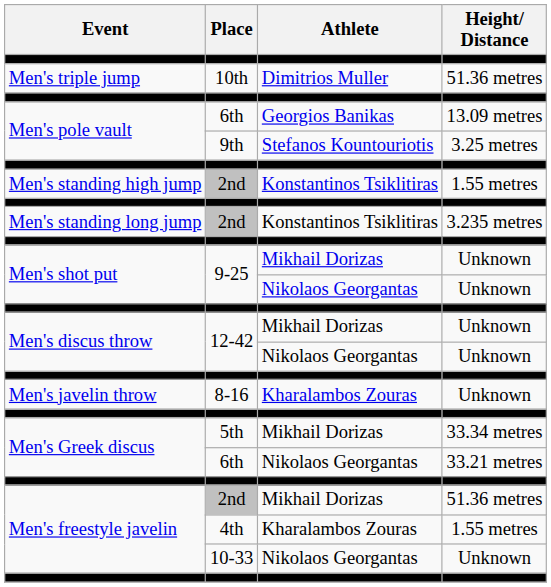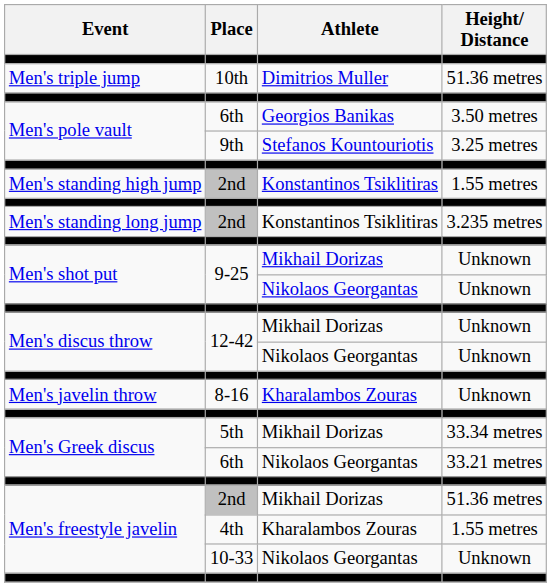 <table class=wikitable>
 <tr>
 <th>Event</th>
 <th>Place</th>
 <th>Athlete</th>
 <th>Height/<br>Distance</th>
 </tr>
 <tr bgcolor=black>
 <td></td>
 <td></td>
 <td></td>
 <td></td>
 </tr>
 <tr align=center>
 <td align=left><a href='#'>Men's triple jump</a></td>
 <td>10th</td>
 <td align=left><a href='#'>Dimitrios Muller</a></td>
 <td>51.36 metres</td>
 </tr>
 <tr bgcolor=black>
 <td></td>
 <td></td>
 <td></td>
 <td></td>
 </tr>
 <tr align=center>
 <td rowspan=2 align=left><a href='#'>Men's pole vault</a></td>
 <td>6th</td>
 <td align=left><a href='#'>Georgios Banikas</a></td>
-<td>13.09 metres</td>
+<td>3.50 metres</td>
 </tr>
 <tr align=center>
 <td>9th</td>
 <td align=left><a href='#'>Stefanos Kountouriotis</a></td>
 <td>3.25 metres</td>
 </tr>
 <tr bgcolor=black>
 <td></td>
 <td></td>
 <td></td>
 <td></td>
 </tr>
 <tr align=center>
 <td align=left><a href='#'>Men's standing high jump</a></td>
 <td bgcolor=silver>2nd</td>
 <td align=left><a href='#'>Konstantinos Tsiklitiras</a></td>
 <td>1.55 metres</td>
 </tr>
 <tr bgcolor=black>
 <td></td>
 <td></td>
 <td></td>
 <td></td>
 </tr>
 <tr align=center>
 <td align=left><a href='#'>Men's standing long jump</a></td>
 <td bgcolor=silver>2nd</td>
 <td align=left>Konstantinos Tsiklitiras</td>
 <td>3.235 metres</td>
 </tr>
 <tr bgcolor=black>
 <td></td>
 <td></td>
 <td></td>
 <td></td>
 </tr>
 <tr align=center>
 <td rowspan=2 align=left><a href='#'>Men's shot put</a></td>
 <td rowspan=2>9-25</td>
 <td align=left><a href='#'>Mikhail Dorizas</a></td>
 <td>Unknown</td>
 </tr>
 <tr align=center>
 <td align=left><a href='#'>Nikolaos Georgantas</a></td>
 <td>Unknown</td>
 </tr>
 <tr bgcolor=black>
 <td></td>
 <td></td>
 <td></td>
 <td></td>
 </tr>
 <tr align=center>
 <td rowspan=2 align=left><a href='#'>Men's discus throw</a></td>
 <td rowspan=2>12-42</td>
 <td align=left>Mikhail Dorizas</td>
 <td>Unknown</td>
 </tr>
 <tr align=center>
 <td align=left>Nikolaos Georgantas</td>
 <td>Unknown</td>
 </tr>
 <tr bgcolor=black>
 <td></td>
 <td></td>
 <td></td>
 <td></td>
 </tr>
 <tr align=center>
 <td align=left><a href='#'>Men's javelin throw</a></td>
 <td>8-16</td>
 <td align=left><a href='#'>Kharalambos Zouras</a></td>
 <td>Unknown</td>
 </tr>
 <tr bgcolor=black>
 <td></td>
 <td></td>
 <td></td>
 <td></td>
 </tr>
 <tr align=center>
 <td rowspan=2 align=left><a href='#'>Men's Greek discus</a></td>
 <td>5th</td>
 <td align=left>Mikhail Dorizas</td>
 <td>33.34 metres</td>
 </tr>
 <tr align=center>
 <td>6th</td>
 <td align=left>Nikolaos Georgantas</td>
 <td>33.21 metres</td>
 </tr>
 <tr bgcolor=black>
 <td></td>
 <td></td>
 <td></td>
 <td></td>
 </tr>
 <tr align=center>
 <td rowspan=3 align=left><a href='#'>Men's freestyle javelin</a></td>
 <td bgcolor=silver>2nd</td>
 <td align=left>Mikhail Dorizas</td>
 <td>51.36 metres</td>
 </tr>
 <tr align=center>
 <td>4th</td>
 <td align=left>Kharalambos Zouras</td>
 <td>1.55 metres</td>
 </tr>
 <tr align=center>
 <td>10-33</td>
 <td align=left>Nikolaos Georgantas</td>
 <td>Unknown</td>
 </tr>
 <tr bgcolor=black>
 <td></td>
 <td></td>
 <td></td>
 <td></td>
 </tr>
 </table>
